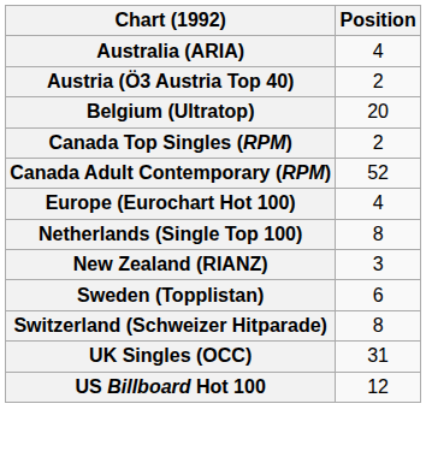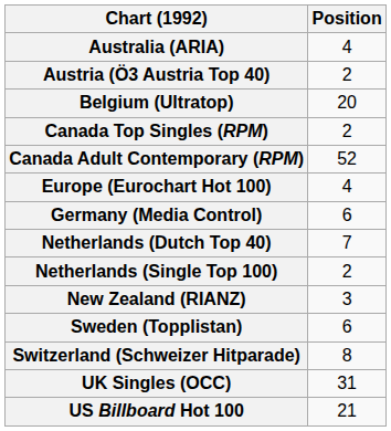 <table class="wikitable sortable plainrowheaders" style="text-align:center">
 <tr>
 <th>Chart (1992)</th>
 <th>Position</th>
 </tr>
 <tr>
 <th scope="row">Australia (ARIA)</th>
 <td>4</td>
 </tr>
 <tr>
 <th scope="row">Austria (Ö3 Austria Top 40)</th>
 <td>2</td>
 </tr>
 <tr>
 <th scope="row">Belgium (Ultratop)</th>
 <td>20</td>
 </tr>
 <tr>
 <th scope="row">Canada Top Singles (<em>RPM</em>)</th>
 <td>2</td>
 </tr>
 <tr>
 <th scope="row">Canada Adult Contemporary (<em>RPM</em>)</th>
 <td>52</td>
 </tr>
 <tr>
 <th scope="row">Europe (Eurochart Hot 100)</th>
 <td>4</td>
 </tr>
 <tr>
+<th scope="row">Germany (Media Control)</th>
+<td>6</td>
+</tr>
+<tr>
+<th scope="row">Netherlands (Dutch Top 40)</th>
+<td>7</td>
+</tr>
+<tr>
 <th scope="row">Netherlands (Single Top 100)</th>
-<td>8</td>
+<td>2</td>
 </tr>
 <tr>
 <th scope="row">New Zealand (RIANZ)</th>
 <td>3</td>
 </tr>
 <tr>
 <th scope="row">Sweden (Topplistan)</th>
 <td>6</td>
 </tr>
 <tr>
 <th scope="row">Switzerland (Schweizer Hitparade)</th>
 <td>8</td>
 </tr>
 <tr>
 <th scope="row">UK Singles (OCC)</th>
 <td>31</td>
 </tr>
 <tr>
 <th scope="row">US <em>Billboard</em> Hot 100</th>
-<td>12</td>
+<td>21</td>
 </tr>
 </table>
